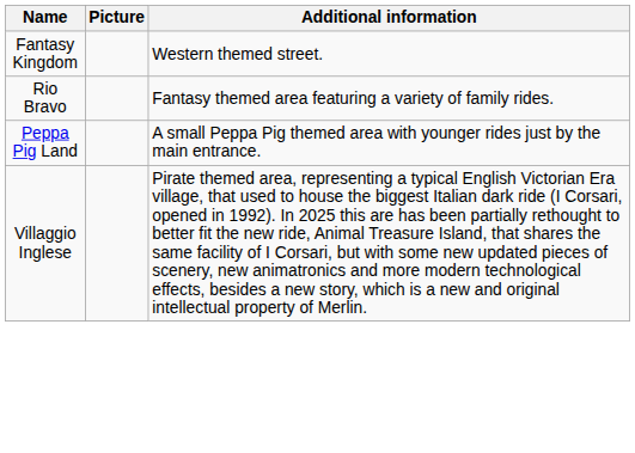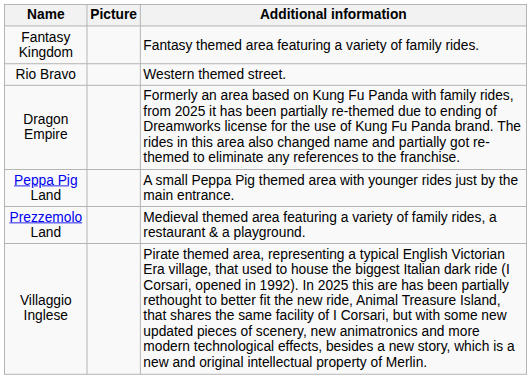 <table class="wikitable sortable">
 <tr>
 <th>Name</th>
 <th ! class="unsortable">Picture</th>
 <th class="unsortable">Additional information</th>
 </tr>
 <tr>
 <td align=center>Fantasy Kingdom</td>
 <td align=center></td>
-<td align=centre>Western themed street.</td>
+<td align=centre>Fantasy themed area featuring a variety of family rides.</td>
 </tr>
 <tr>
 <td align=center>Rio Bravo</td>
 <td align=center></td>
-<td align=centre>Fantasy themed area featuring a variety of family rides.</td>
+<td align=centre>Western themed street.</td>
+</tr>
+<tr>
+<td align=center>Dragon Empire</td>
+<td align=center></td>
+<td>Formerly an area based on Kung Fu Panda with family rides, from 2025 it has been partially re-themed due to ending of Dreamworks license for the use of Kung Fu Panda brand. The rides in this area also changed name and partially got re-themed to eliminate any references to the franchise.</td>
 </tr>
 <tr>
 <td align=center><a href='#'>Peppa Pig</a> Land</td>
 <td align=center></td>
 <td align=centre>A small Peppa Pig themed area with younger rides just by the main entrance.</td>
 </tr>
 <tr>
+<td align=center><a href='#'>Prezzemolo</a> Land</td>
+<td align=center></td>
+<td align=centre>Medieval themed area featuring a variety of family rides, a restaurant & a playground.</td>
+</tr>
+<tr>
 <td align=center>Villaggio Inglese</td>
 <td align=center></td>
 <td align=centre>Pirate themed area, representing a typical English Victorian Era village, that used to house the biggest Italian dark ride (I Corsari, opened in 1992). In 2025 this are has been partially rethought to better fit the new ride, Animal Treasure Island, that shares the same facility of I Corsari, but with some new updated pieces of scenery, new animatronics and more modern technological effects, besides a new story, which is a new and  original intellectual property of Merlin.</td>
 </tr>
 </table>
